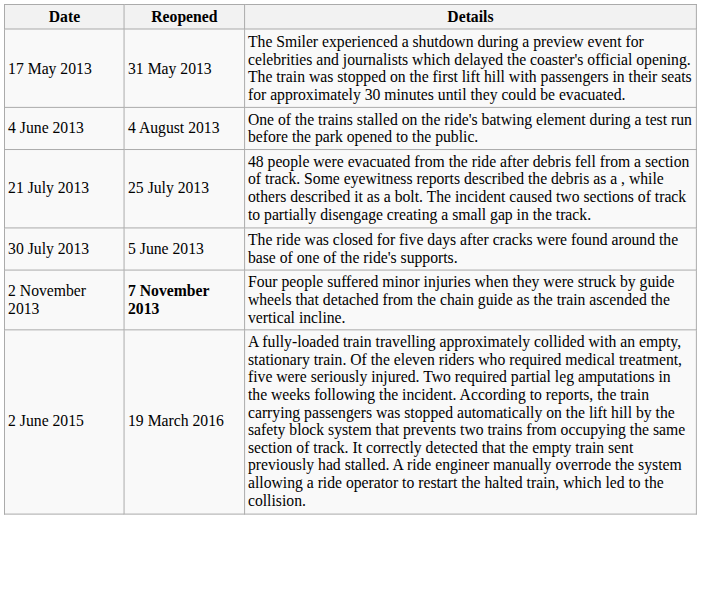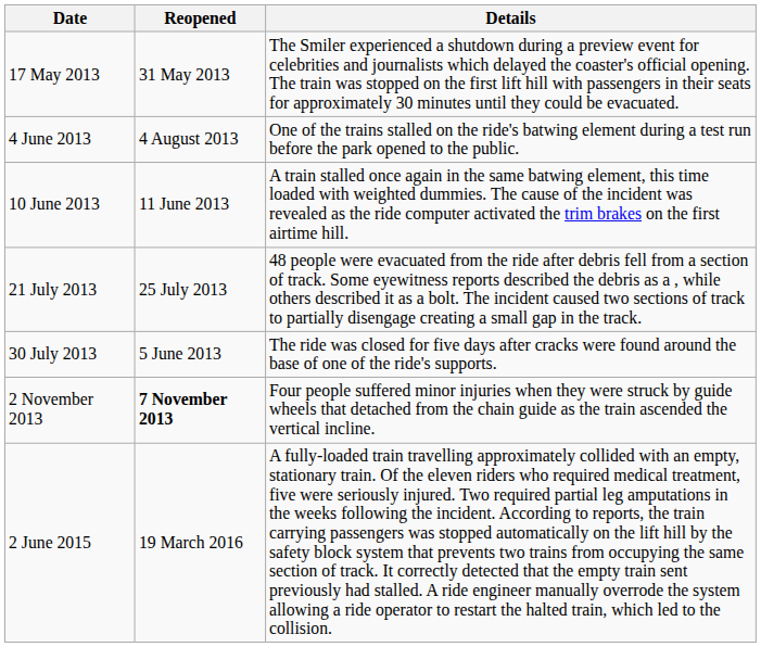 <table class="wikitable" style="width:80%">
 <tr>
 <th width=115>Date</th>
 <th width=115>Reopened</th>
 <th>Details</th>
 </tr>
 <tr>
 <td>17 May 2013</td>
 <td>31 May 2013</td>
 <td>The Smiler experienced a shutdown during a preview event for celebrities and journalists which delayed the coaster's official opening. The train was stopped on the first lift hill with passengers in their seats for approximately 30 minutes until they could be evacuated.</td>
 </tr>
 <tr>
 <td>4 June 2013</td>
 <td>4 August 2013</td>
 <td>One of the trains stalled on the ride's batwing element during a test run before the park opened to the public.</td>
+</tr>
+<tr>
+<td>10 June 2013</td>
+<td>11 June 2013</td>
+<td>A train stalled once again in the same batwing element, this time loaded with weighted dummies. The cause of the incident was revealed as the ride computer activated the <a href='#'>trim brakes</a> on the first airtime hill.</td>
 </tr>
 <tr>
 <td>21 July 2013</td>
 <td>25 July 2013</td>
 <td>48 people were evacuated from the ride after debris fell from a section of track. Some eyewitness reports described the debris as a , while others described it as a bolt. The incident caused two sections of track to partially disengage creating a small gap in the track.</td>
 </tr>
 <tr>
 <td>30 July 2013</td>
 <td>5 June 2013</td>
 <td>The ride was closed for five days after cracks were found around the base of one of the ride's supports.</td>
 </tr>
 <tr>
 <td>2 November 2013</td>
 <td><strong>7 November 2013</strong></td>
 <td>Four people suffered minor injuries when they were struck by guide wheels that detached from the chain guide as the train ascended the vertical incline.</td>
 </tr>
 <tr>
 <td>2 June 2015</td>
 <td>19 March 2016</td>
 <td>A fully-loaded train travelling approximately  collided with an empty, stationary train. Of the eleven riders who required medical treatment, five were seriously injured. Two required partial leg amputations in the weeks following the incident. According to reports, the train carrying passengers was stopped automatically on the lift hill by the safety block system that prevents two trains from occupying the same section of track. It correctly detected that the empty train sent previously had stalled. A ride engineer manually overrode the system allowing a ride operator to restart the halted train, which led to the collision.</td>
 </tr>
 </table>
